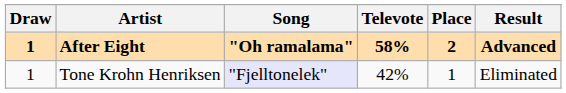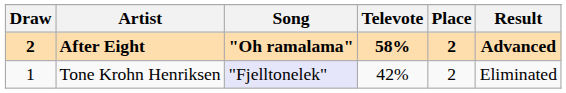 <table class="sortable wikitable" style="margin: 1em auto 1em auto; text-align:center">
 <tr>
 </tr>
 <tr>
 <th>Draw</th>
 <th>Artist</th>
 <th>Song</th>
 <th>Televote</th>
 <th>Place</th>
 <th>Result</th>
 </tr>
 <tr style="font-weight:bold; background:navajowhite;">
-<td>1</td>
+<td>2</td>
 <td align="left">After Eight</td>
 <td align="left">"Oh ramalama"</td>
 <td>58%</td>
 <td>2</td>
 <td>Advanced</td>
 </tr>
 <tr>
 <td>1</td>
 <td align="left">Tone Krohn Henriksen</td>
 <td align="left" style="background: lavender;">"Fjelltonelek"</td>
 <td>42%</td>
-<td>1</td>
+<td>2</td>
 <td>Eliminated</td>
 </tr>
 </table>
